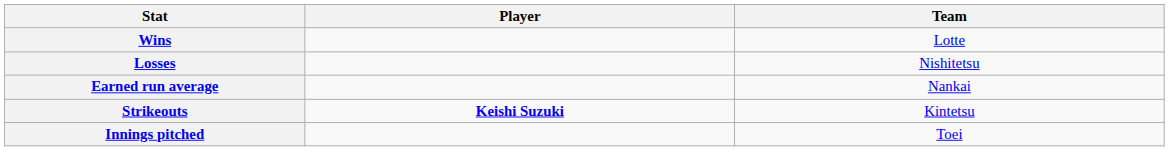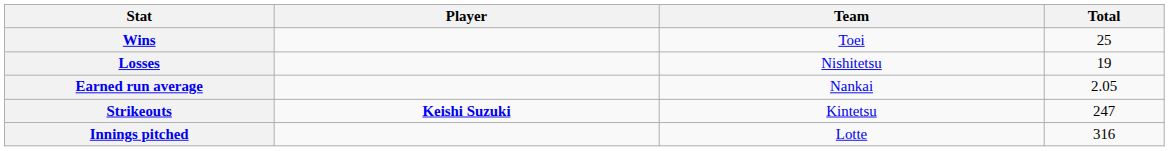 <table class="wikitable" style="text-align:center;">
 <tr>
 <th scope="col" width="7%">Stat</th>
 <th scope="col" width="10%">Player</th>
 <th scope="col" width="10%">Team</th>
+<th scope="col" width="3%">Total</th>
 </tr>
 <tr>
 <th scope="row" style="text-align:center;"><a href='#'>Wins</a></th>
 <td></td>
-<td><a href='#'>Lotte</a></td>
+<td><a href='#'>Toei</a></td>
+<td>25</td>
 </tr>
 <tr>
 <th scope="row" style="text-align:center;"><a href='#'>Losses</a></th>
 <td></td>
 <td><a href='#'>Nishitetsu</a></td>
+<td>19</td>
 </tr>
 <tr>
 <th scope="row" style="text-align:center;"><a href='#'>Earned run average</a></th>
 <td></td>
 <td><a href='#'>Nankai</a></td>
+<td>2.05</td>
 </tr>
 <tr>
 <th scope="row" style="text-align:center;"><a href='#'>Strikeouts</a></th>
 <td><strong><a href='#'>Keishi Suzuki</a></strong></td>
 <td><a href='#'>Kintetsu</a></td>
+<td>247</td>
 </tr>
 <tr>
 <th scope="row" style="text-align:center;"><a href='#'>Innings pitched</a></th>
 <td></td>
-<td><a href='#'>Toei</a></td>
+<td><a href='#'>Lotte</a></td>
+<td>316</td>
 </tr>
 </table>
